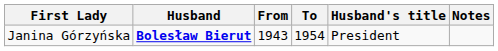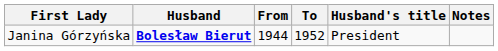 <table class="wikitable">
 <tr>
 <th>First Lady</th>
 <th>Husband</th>
 <th>From</th>
 <th>To</th>
 <th>Husband's title</th>
 <th>Notes</th>
 </tr>
 <tr>
 <td>Janina Górzyńska</td>
 <td><strong><a href='#'>Bolesław Bierut</a></strong></td>
-<td>1943</td>
-<td>1954</td>
+<td>1944</td>
+<td>1952</td>
 <td>President</td>
 <td></td>
 </tr>
 </table>
